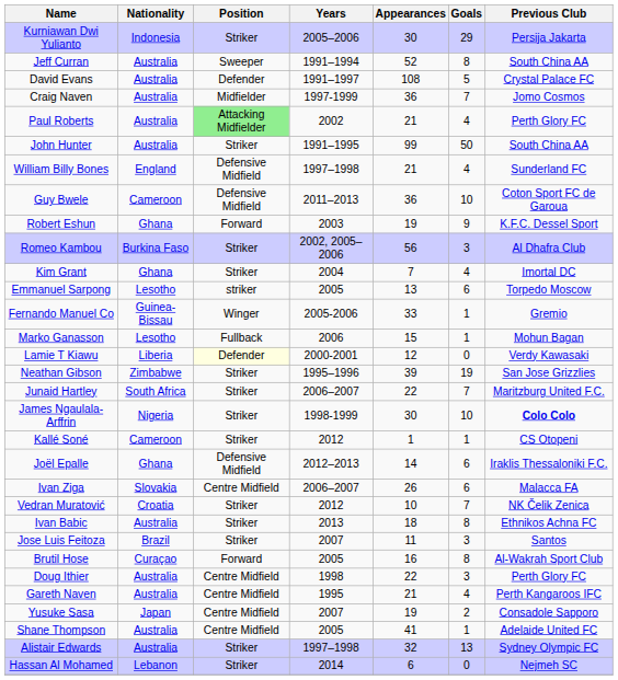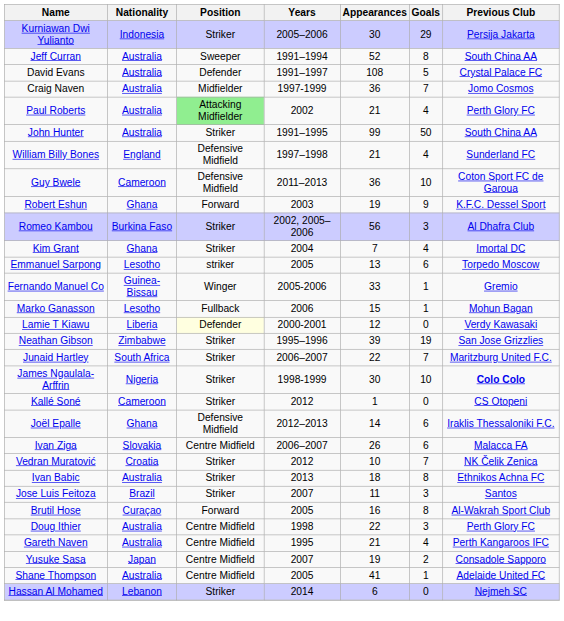 <table class="wikitable sortable" style="text-align: center;">
 <tr>
 <th>Name</th>
 <th>Nationality</th>
 <th>Position</th>
 <th>Years</th>
 <th>Appearances</th>
 <th>Goals</th>
 <th>Previous Club</th>
 </tr>
 <tr>
 <td style="background:#ccccff; color:black"><a href='#'>Kurniawan Dwi Yulianto</a></td>
 <td style="background:#ccccff; color:black"> <a href='#'>Indonesia</a></td>
 <td style="background:#ccccff; color:black">Striker</td>
 <td style="background:#ccccff; color:black">2005–2006</td>
 <td style="background:#ccccff; color:black">30</td>
 <td style="background:#ccccff; color:black">29</td>
 <td style="background:#ccccff; color:black"><a href='#'>Persija Jakarta</a></td>
 </tr>
 <tr>
 <td><a href='#'>Jeff Curran</a></td>
 <td> <a href='#'>Australia</a></td>
 <td>Sweeper</td>
 <td>1991–1994</td>
 <td>52</td>
 <td>8</td>
 <td> <a href='#'>South China AA</a></td>
 </tr>
 <tr>
 <td>David Evans</td>
 <td> <a href='#'>Australia</a></td>
 <td>Defender</td>
 <td>1991–1997</td>
 <td>108</td>
 <td>5</td>
 <td> <a href='#'>Crystal Palace FC</a></td>
 </tr>
 <tr>
 <td>Craig Naven</td>
 <td> <a href='#'>Australia</a></td>
 <td>Midfielder</td>
 <td>1997-1999</td>
 <td>36</td>
 <td>7</td>
 <td> <a href='#'>Jomo Cosmos</a></td>
 </tr>
 <tr>
 <td><a href='#'>Paul Roberts</a></td>
 <td> <a href='#'>Australia</a></td>
 <td style="background: lightgreen;">Attacking Midfielder</td>
 <td>2002</td>
 <td>21</td>
 <td>4</td>
 <td><a href='#'>Perth Glory FC</a></td>
 </tr>
 <tr>
 <td><a href='#'>John Hunter</a></td>
 <td> <a href='#'>Australia</a></td>
 <td>Striker</td>
 <td>1991–1995</td>
 <td>99</td>
 <td>50</td>
 <td> <a href='#'>South China AA</a></td>
 </tr>
 <tr>
 <td><a href='#'>William Billy Bones</a></td>
 <td> <a href='#'>England</a></td>
 <td>Defensive Midfield</td>
 <td>1997–1998</td>
 <td>21</td>
 <td>4</td>
 <td> <a href='#'>Sunderland FC</a></td>
 </tr>
 <tr>
 <td><a href='#'>Guy Bwele</a></td>
 <td> <a href='#'>Cameroon</a></td>
 <td>Defensive Midfield</td>
 <td>2011–2013</td>
 <td>36</td>
 <td>10</td>
 <td> <a href='#'>Coton Sport FC de Garoua</a></td>
 </tr>
 <tr>
 <td><a href='#'>Robert Eshun</a></td>
 <td> <a href='#'>Ghana</a></td>
 <td>Forward</td>
 <td>2003</td>
 <td>19</td>
 <td>9</td>
 <td><a href='#'>K.F.C. Dessel Sport</a></td>
 </tr>
 <tr>
 <td style="background:#ccccff; color:black"><a href='#'>Romeo Kambou</a></td>
 <td style="background:#ccccff; color:black"> <a href='#'>Burkina Faso</a></td>
 <td style="background:#ccccff; color:black">Striker</td>
 <td style="background:#ccccff; color:black">2002, 2005–2006</td>
 <td style="background:#ccccff; color:black">56</td>
 <td style="background:#ccccff; color:black">3</td>
 <td style="background:#ccccff; color:black"><a href='#'>Al Dhafra Club</a></td>
 </tr>
 <tr>
 <td><a href='#'>Kim Grant</a></td>
 <td> <a href='#'>Ghana</a></td>
 <td>Striker</td>
 <td>2004</td>
 <td>7</td>
 <td>4</td>
 <td><a href='#'>Imortal DC</a></td>
 </tr>
 <tr>
 <td><a href='#'>Emmanuel Sarpong</a></td>
 <td> <a href='#'>Lesotho</a></td>
 <td>striker</td>
 <td>2005</td>
 <td>13</td>
 <td>6</td>
 <td> <a href='#'>Torpedo Moscow</a></td>
 </tr>
 <tr>
 <td><a href='#'>Fernando Manuel Co</a></td>
 <td> <a href='#'>Guinea-Bissau</a></td>
 <td>Winger</td>
 <td>2005-2006</td>
 <td>33</td>
 <td>1</td>
 <td> <a href='#'>Gremio</a></td>
 </tr>
 <tr>
 <td><a href='#'>Marko Ganasson</a></td>
 <td> <a href='#'>Lesotho</a></td>
 <td>Fullback</td>
 <td>2006</td>
 <td>15</td>
 <td>1</td>
 <td> <a href='#'>Mohun Bagan</a></td>
 </tr>
 <tr>
 <td><a href='#'>Lamie T Kiawu</a></td>
 <td> <a href='#'>Liberia</a></td>
 <td style="background: lightyellow;">Defender</td>
 <td>2000-2001</td>
 <td>12</td>
 <td>0</td>
 <td> <a href='#'>Verdy Kawasaki</a></td>
 </tr>
 <tr>
 <td><a href='#'>Neathan Gibson</a></td>
 <td> <a href='#'>Zimbabwe</a></td>
 <td>Striker</td>
 <td>1995–1996</td>
 <td>39</td>
 <td>19</td>
 <td><a href='#'>San Jose Grizzlies</a></td>
 </tr>
 <tr>
 <td><a href='#'>Junaid Hartley</a></td>
 <td> <a href='#'>South Africa</a></td>
 <td>Striker</td>
 <td>2006–2007</td>
 <td>22</td>
 <td>7</td>
 <td><a href='#'>Maritzburg United F.C.</a></td>
 </tr>
 <tr>
 <td><a href='#'>James Ngaulala-Arffrin</a></td>
 <td> <a href='#'>Nigeria</a></td>
 <td>Striker</td>
 <td>1998-1999</td>
 <td>30</td>
 <td>10</td>
 <td><strong> <a href='#'>Colo Colo</a></strong></td>
 </tr>
 <tr>
 <td><a href='#'>Kallé Soné</a></td>
 <td> <a href='#'>Cameroon</a></td>
 <td>Striker</td>
 <td>2012</td>
 <td>1</td>
-<td>1</td>
+<td>0</td>
 <td><a href='#'>CS Otopeni</a></td>
 </tr>
 <tr>
 <td><a href='#'>Joël Epalle</a></td>
 <td> <a href='#'>Ghana</a></td>
 <td>Defensive Midfield</td>
 <td>2012–2013</td>
 <td>14</td>
 <td>6</td>
 <td><a href='#'>Iraklis Thessaloniki F.C.</a></td>
 </tr>
 <tr>
 <td><a href='#'>Ivan Ziga</a></td>
 <td> <a href='#'>Slovakia</a></td>
 <td>Centre Midfield</td>
 <td>2006–2007</td>
 <td>26</td>
 <td>6</td>
 <td><a href='#'>Malacca FA</a></td>
 </tr>
 <tr>
 <td><a href='#'>Vedran Muratović</a></td>
 <td> <a href='#'>Croatia</a></td>
 <td>Striker</td>
 <td>2012</td>
 <td>10</td>
 <td>7</td>
 <td><a href='#'>NK Čelik Zenica</a></td>
 </tr>
 <tr>
 <td><a href='#'>Ivan Babic</a></td>
 <td> <a href='#'>Australia</a></td>
 <td>Striker</td>
 <td>2013</td>
 <td>18</td>
 <td>8</td>
 <td><a href='#'>Ethnikos Achna FC</a></td>
 </tr>
 <tr>
 <td><a href='#'>Jose Luis Feitoza</a></td>
 <td> <a href='#'>Brazil</a></td>
 <td>Striker</td>
 <td>2007</td>
 <td>11</td>
 <td>3</td>
 <td> <a href='#'>Santos</a></td>
 </tr>
 <tr>
 <td><a href='#'>Brutil Hose</a></td>
 <td> <a href='#'>Curaçao</a></td>
 <td>Forward</td>
 <td>2005</td>
 <td>16</td>
 <td>8</td>
 <td><a href='#'>Al-Wakrah Sport Club</a></td>
 </tr>
 <tr>
 <td><a href='#'>Doug Ithier</a></td>
 <td> <a href='#'>Australia</a></td>
 <td>Centre Midfield</td>
 <td>1998</td>
 <td>22</td>
 <td>3</td>
 <td><a href='#'>Perth Glory FC</a></td>
 </tr>
 <tr>
 <td><a href='#'>Gareth Naven</a></td>
 <td> <a href='#'>Australia</a></td>
 <td>Centre Midfield</td>
 <td>1995</td>
 <td>21</td>
 <td>4</td>
 <td><a href='#'>Perth Kangaroos IFC</a></td>
 </tr>
 <tr>
 <td><a href='#'>Yusuke Sasa</a></td>
 <td> <a href='#'>Japan</a></td>
 <td>Centre Midfield</td>
 <td>2007</td>
 <td>19</td>
 <td>2</td>
 <td> <a href='#'>Consadole Sapporo</a></td>
 </tr>
 <tr>
 <td><a href='#'>Shane Thompson</a></td>
 <td> <a href='#'>Australia</a></td>
 <td>Centre Midfield</td>
 <td>2005</td>
 <td>41</td>
 <td>1</td>
 <td><a href='#'>Adelaide United FC</a></td>
 </tr>
 <tr>
-<td style="background:#ccccff; color:black"><a href='#'>Alistair Edwards</a></td>
-<td style="background:#ccccff; color:black"> <a href='#'>Australia</a></td>
-<td style="background:#ccccff; color:black">Striker</td>
-<td style="background:#ccccff; color:black">1997–1998</td>
-<td style="background:#ccccff; color:black">32</td>
-<td style="background:#ccccff; color:black">13</td>
-<td style="background:#ccccff; color:black"><a href='#'>Sydney Olympic FC</a></td>
-</tr>
-<tr>
 <td style="background:#ccccff; color:black"><a href='#'>Hassan Al Mohamed</a></td>
 <td style="background:#ccccff; color:black"> <a href='#'>Lebanon</a></td>
 <td style="background:#ccccff; color:black">Striker</td>
 <td style="background:#ccccff; color:black">2014</td>
 <td style="background:#ccccff; color:black">6</td>
 <td style="background:#ccccff; color:black">0</td>
 <td style="background:#ccccff; color:black"><a href='#'>Nejmeh SC</a></td>
 </tr>
 <tr>
 </tr>
 </table>
